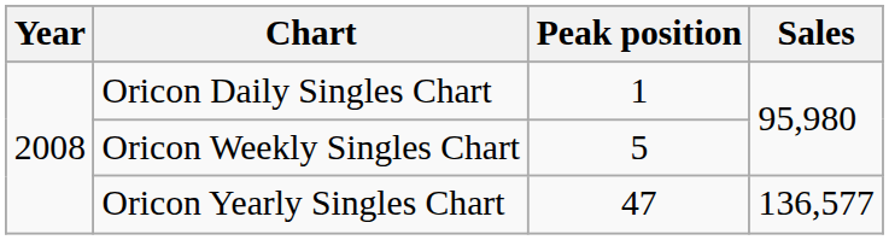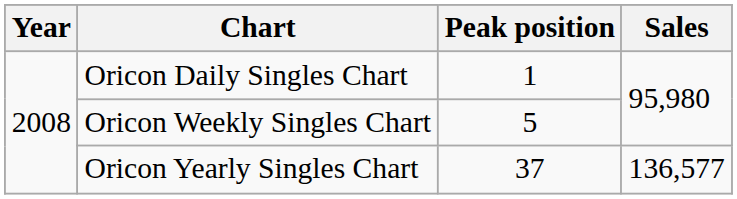 <table class="wikitable">
 <tr>
 <th>Year</th>
 <th>Chart</th>
 <th>Peak position</th>
 <th>Sales</th>
 </tr>
 <tr>
 <td rowspan="3">2008</td>
 <td>Oricon Daily Singles Chart</td>
 <td align="center">1</td>
 <td rowspan="2">95,980</td>
 </tr>
 <tr>
 <td>Oricon Weekly Singles Chart</td>
 <td align="center">5</td>
 </tr>
 <tr>
 <td>Oricon Yearly Singles Chart</td>
-<td align="center">47</td>
+<td align="center">37</td>
 <td>136,577</td>
 </tr>
 </table>
